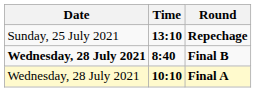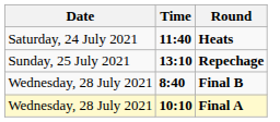 <table class="wikitable">
 <tr>
 <th>Date</th>
 <th>Time</th>
 <th>Round</th>
 </tr>
 <tr>
+<td>Saturday, 24 July 2021</td>
+<td><strong>11:40</strong></td>
+<td><strong>Heats</strong></td>
+</tr>
+<tr>
 <td>Sunday, 25 July 2021</td>
 <td><strong>13:10</strong></td>
 <td><strong>Repechage</strong></td>
 </tr>
 <tr>
-<td><strong>Wednesday, 28 July 2021</strong></td>
+<td>Wednesday, 28 July 2021</td>
 <td><strong>8:40</strong></td>
 <td><strong>Final B</strong></td>
 </tr>
 <tr style=background:lemonchiffon>
 <td>Wednesday, 28 July 2021</td>
 <td><strong>10:10</strong></td>
 <td><strong>Final A</strong></td>
 </tr>
 </table>
